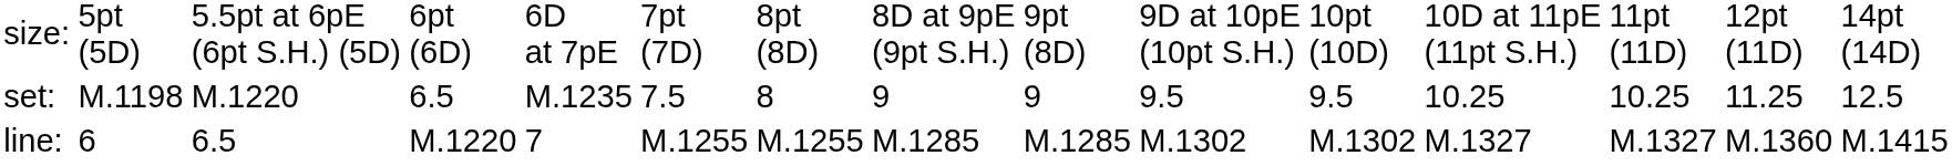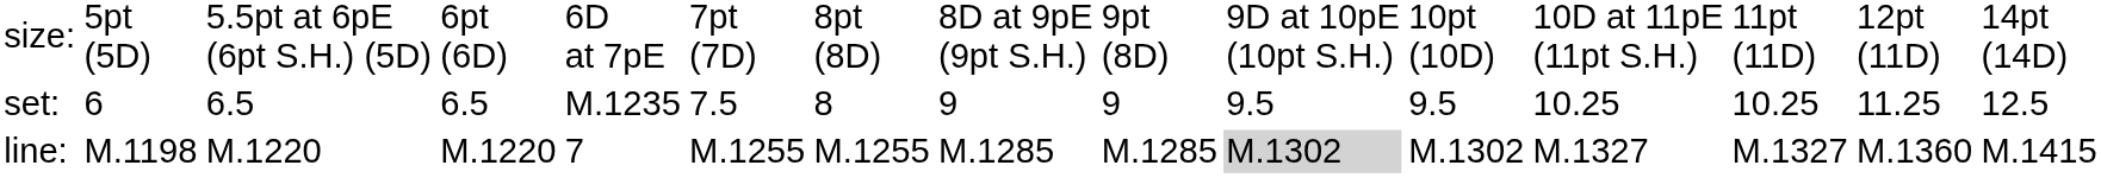 <table style="margin-left:40px;">
 <tr>
 <td>size:</td>
 <td>5pt<br>(5D)</td>
 <td>5.5pt at 6pE<br>(6pt S.H.) (5D)</td>
 <td>6pt<br>(6D)</td>
 <td>6D<br>at 7pE<br></td>
 <td>7pt<br>(7D)</td>
 <td>8pt<br>(8D)</td>
 <td>8D at 9pE<br>(9pt S.H.)</td>
 <td>9pt<br>(8D)</td>
 <td>9D at 10pE<br>(10pt S.H.)</td>
 <td>10pt<br>(10D)</td>
 <td>10D at 11pE<br>(11pt S.H.)</td>
 <td>11pt<br>(11D)</td>
 <td>12pt<br>(11D)</td>
 <td>14pt<br>(14D)</td>
 </tr>
 <tr>
 <td>set:</td>
-<td>M.1198</td>
-<td>M.1220</td>
+<td>6</td>
+<td>6.5</td>
 <td>6.5</td>
 <td>M.1235</td>
 <td>7.5</td>
 <td>8</td>
 <td>9</td>
 <td>9</td>
 <td>9.5</td>
 <td>9.5</td>
 <td>10.25</td>
 <td>10.25</td>
 <td>11.25</td>
 <td>12.5</td>
 </tr>
 <tr>
 <td>line:</td>
-<td>6</td>
-<td>6.5</td>
+<td>M.1198</td>
+<td>M.1220</td>
 <td>M.1220</td>
 <td>7</td>
 <td>M.1255</td>
 <td>M.1255</td>
 <td>M.1285</td>
 <td>M.1285</td>
-<td>M.1302</td>
+<td style="background: lightgrey;">M.1302</td>
 <td>M.1302</td>
 <td>M.1327</td>
 <td>M.1327</td>
 <td>M.1360</td>
 <td>M.1415</td>
 </tr>
 </table>
